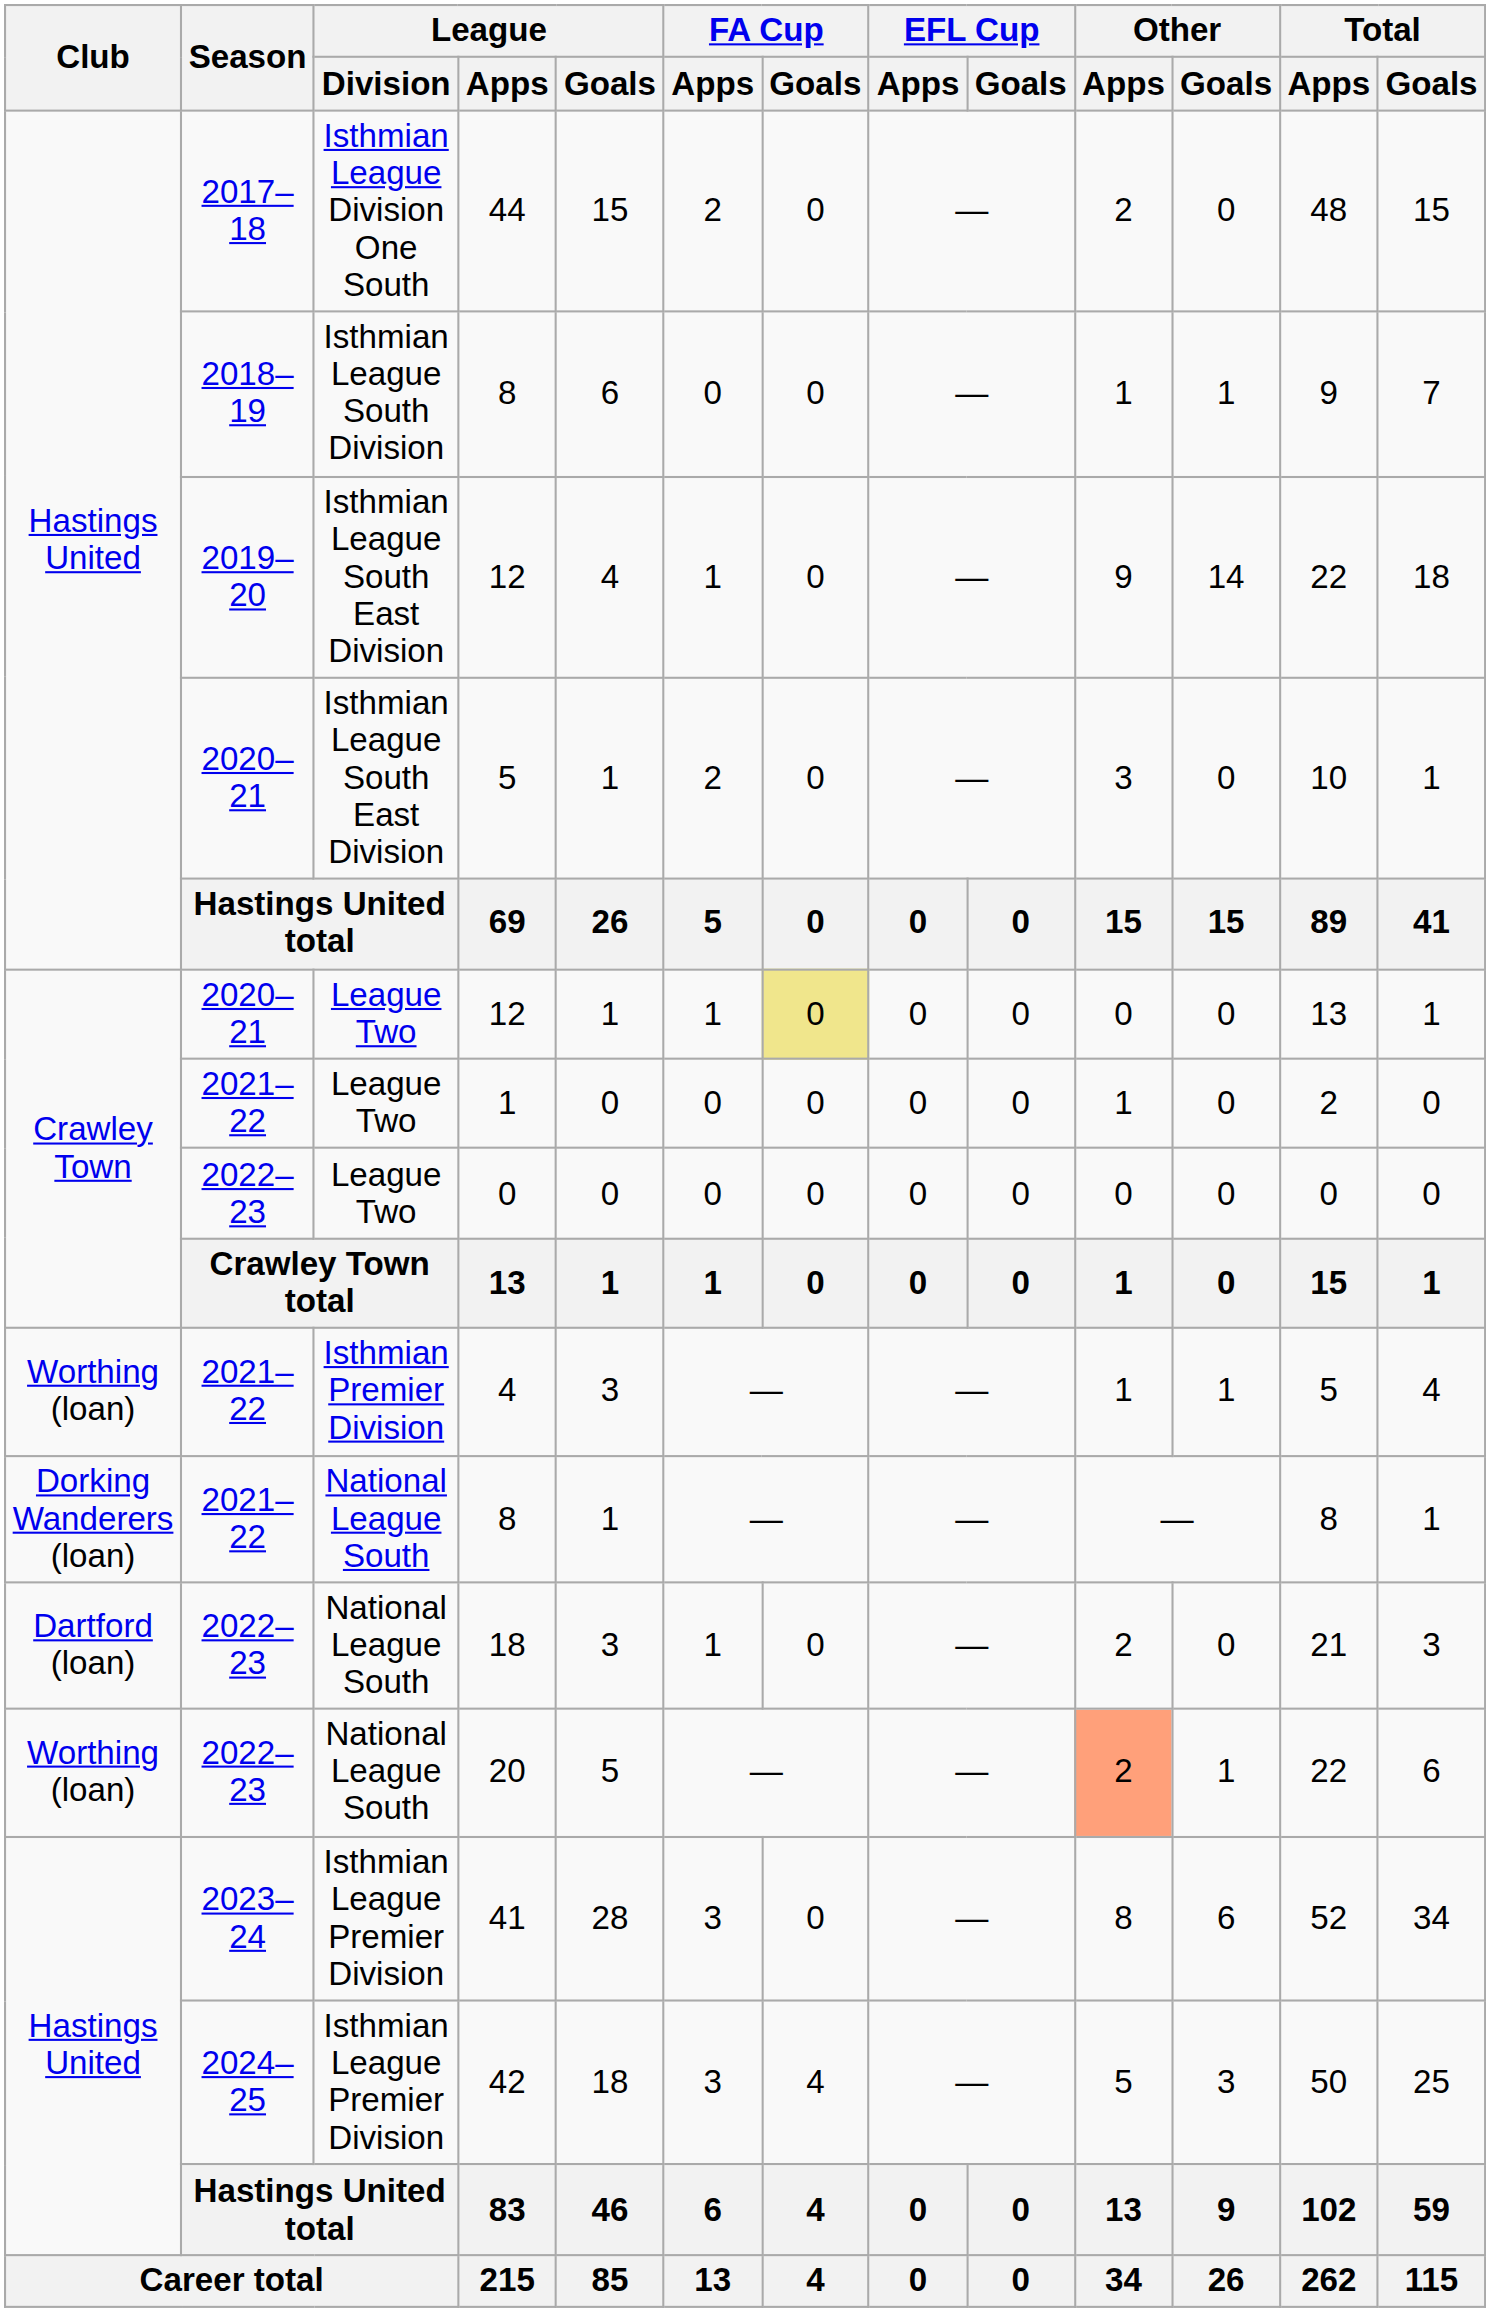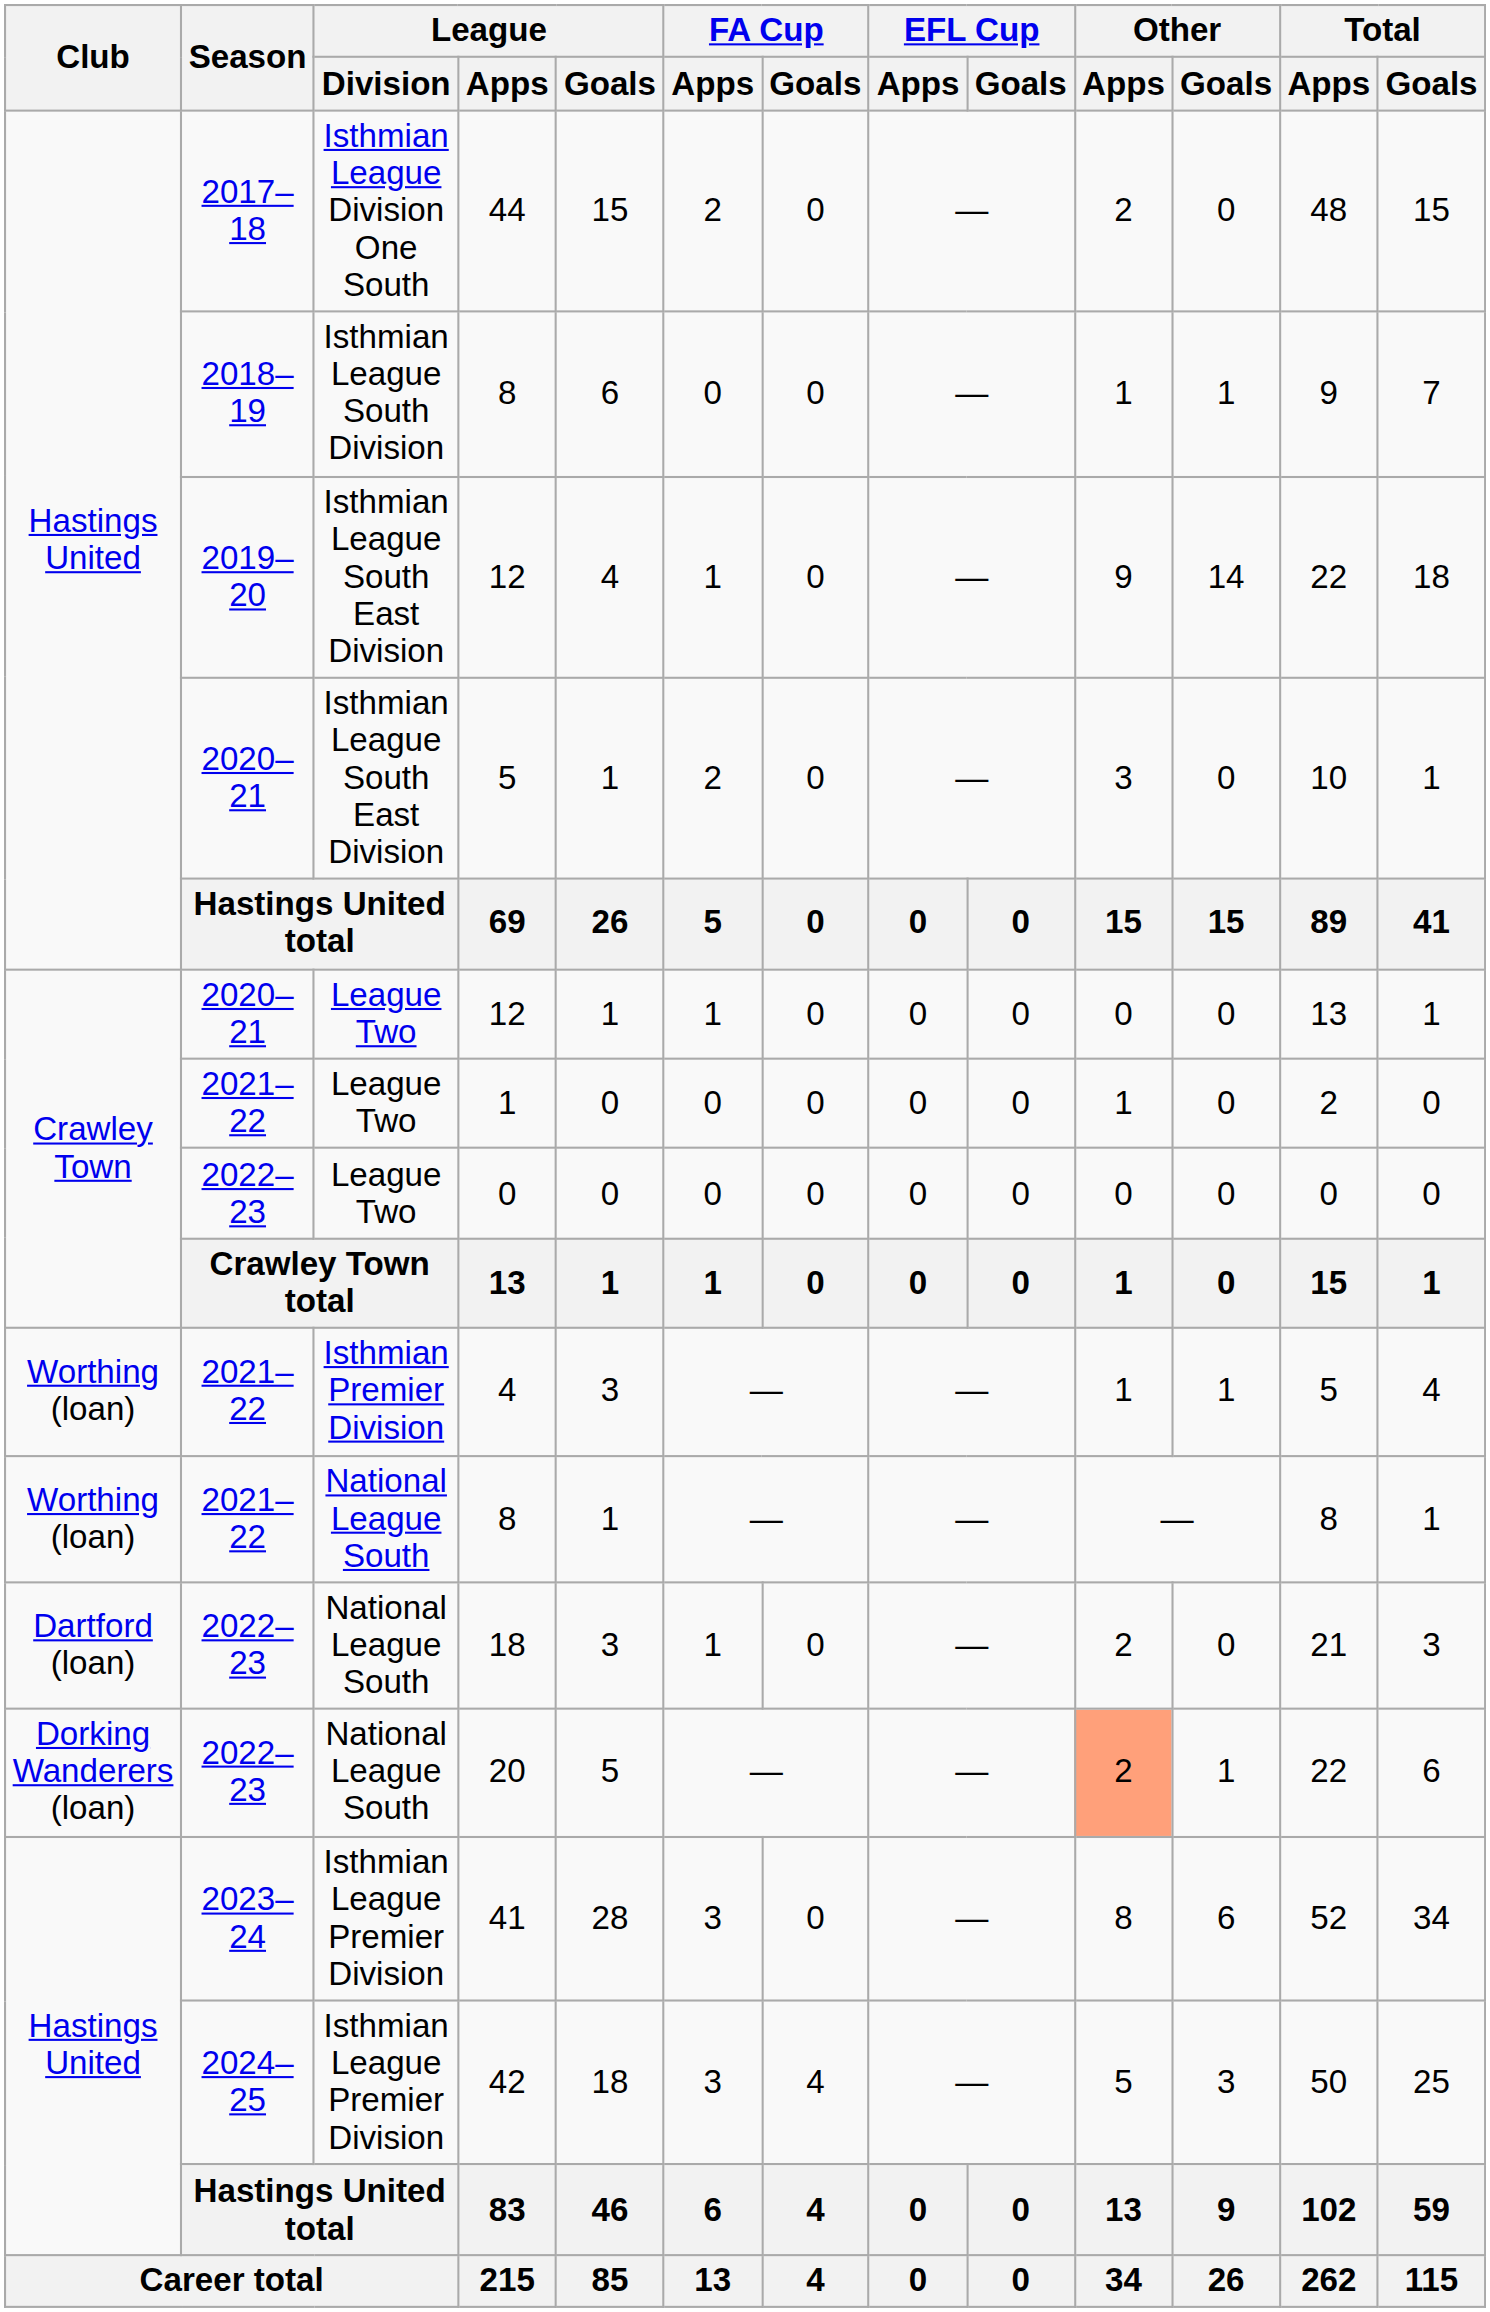 <table class="wikitable" style="text-align: center">
 <tr>
 <th rowspan="2">Club</th>
 <th rowspan="2">Season</th>
 <th colspan="3">League</th>
 <th colspan="2"><a href='#'>FA Cup</a></th>
 <th colspan="2"><a href='#'>EFL Cup</a></th>
 <th colspan="2">Other</th>
 <th colspan="2">Total</th>
 </tr>
 <tr>
 <th>Division</th>
 <th>Apps</th>
 <th>Goals</th>
 <th>Apps</th>
 <th>Goals</th>
 <th>Apps</th>
 <th>Goals</th>
 <th>Apps</th>
 <th>Goals</th>
 <th>Apps</th>
 <th>Goals</th>
 </tr>
 <tr>
 <td rowspan="5"><a href='#'>Hastings United</a></td>
 <td><a href='#'>2017–18</a></td>
 <td><a href='#'>Isthmian League</a> Division One South</td>
 <td>44</td>
 <td>15</td>
 <td>2</td>
 <td>0</td>
 <td colspan=2>—</td>
 <td>2</td>
 <td>0</td>
 <td>48</td>
 <td>15</td>
 </tr>
 <tr>
 <td><a href='#'>2018–19</a></td>
 <td>Isthmian League South Division</td>
 <td>8</td>
 <td>6</td>
 <td>0</td>
 <td>0</td>
 <td colspan=2>—</td>
 <td>1</td>
 <td>1</td>
 <td>9</td>
 <td>7</td>
 </tr>
 <tr>
 <td><a href='#'>2019–20</a></td>
 <td>Isthmian League South East Division</td>
 <td>12</td>
 <td>4</td>
 <td>1</td>
 <td>0</td>
 <td colspan=2>—</td>
 <td>9</td>
 <td>14</td>
 <td>22</td>
 <td>18</td>
 </tr>
 <tr>
 <td><a href='#'>2020–21</a></td>
 <td>Isthmian League South East Division</td>
 <td>5</td>
 <td>1</td>
 <td>2</td>
 <td>0</td>
 <td colspan=2>—</td>
 <td>3</td>
 <td>0</td>
 <td>10</td>
 <td>1</td>
 </tr>
 <tr>
 <th colspan="2">Hastings United total</th>
 <th>69</th>
 <th>26</th>
 <th>5</th>
 <th>0</th>
 <th>0</th>
 <th>0</th>
 <th>15</th>
 <th>15</th>
 <th>89</th>
 <th>41</th>
 </tr>
 <tr>
 <td rowspan="4"><a href='#'>Crawley Town</a></td>
 <td><a href='#'>2020–21</a></td>
 <td><a href='#'>League Two</a></td>
 <td>12</td>
 <td>1</td>
 <td>1</td>
-<td style="background: khaki;">0</td>
+<td>0</td>
 <td>0</td>
 <td>0</td>
 <td>0</td>
 <td>0</td>
 <td>13</td>
 <td>1</td>
 </tr>
 <tr>
 <td><a href='#'>2021–22</a></td>
 <td>League Two</td>
 <td>1</td>
 <td>0</td>
 <td>0</td>
 <td>0</td>
 <td>0</td>
 <td>0</td>
 <td>1</td>
 <td>0</td>
 <td>2</td>
 <td>0</td>
 </tr>
 <tr>
 <td><a href='#'>2022–23</a></td>
 <td>League Two</td>
 <td>0</td>
 <td>0</td>
 <td>0</td>
 <td>0</td>
 <td>0</td>
 <td>0</td>
 <td>0</td>
 <td>0</td>
 <td>0</td>
 <td>0</td>
 </tr>
 <tr>
 <th colspan="2">Crawley Town total</th>
 <th>13</th>
 <th>1</th>
 <th>1</th>
 <th>0</th>
 <th>0</th>
 <th>0</th>
 <th>1</th>
 <th>0</th>
 <th>15</th>
 <th>1</th>
 </tr>
 <tr>
 <td><a href='#'>Worthing</a> (loan)</td>
 <td><a href='#'>2021–22</a></td>
 <td><a href='#'>Isthmian Premier Division</a></td>
 <td>4</td>
 <td>3</td>
 <td colspan="2">—</td>
 <td colspan="2">—</td>
 <td>1</td>
 <td>1</td>
 <td>5</td>
 <td>4</td>
 </tr>
 <tr>
-<td><a href='#'>Dorking Wanderers</a> (loan)</td>
+<td><a href='#'>Worthing</a> (loan)</td>
 <td><a href='#'>2021–22</a></td>
 <td><a href='#'>National League South</a></td>
 <td>8</td>
 <td>1</td>
 <td colspan="2">—</td>
 <td colspan="2">—</td>
 <td colspan="2">—</td>
 <td>8</td>
 <td>1</td>
 </tr>
 <tr>
 <td><a href='#'>Dartford</a> (loan)</td>
 <td><a href='#'>2022–23</a></td>
 <td>National League South</td>
 <td>18</td>
 <td>3</td>
 <td>1</td>
 <td>0</td>
 <td colspan="2">—</td>
 <td>2</td>
 <td>0</td>
 <td>21</td>
 <td>3</td>
 </tr>
 <tr>
-<td><a href='#'>Worthing</a> (loan)</td>
+<td><a href='#'>Dorking Wanderers</a> (loan)</td>
 <td><a href='#'>2022–23</a></td>
 <td>National League South</td>
 <td>20</td>
 <td>5</td>
 <td colspan="2">—</td>
 <td colspan="2">—</td>
 <td style="background: lightsalmon;">2</td>
 <td>1</td>
 <td>22</td>
 <td>6</td>
 </tr>
 <tr>
 <td rowspan="3"><a href='#'>Hastings United</a></td>
 <td><a href='#'>2023–24</a></td>
 <td>Isthmian League Premier Division</td>
 <td>41</td>
 <td>28</td>
 <td>3</td>
 <td>0</td>
 <td colspan=2>—</td>
 <td>8</td>
 <td>6</td>
 <td>52</td>
 <td>34</td>
 </tr>
 <tr>
 <td><a href='#'>2024–25</a></td>
 <td>Isthmian League Premier Division</td>
 <td>42</td>
 <td>18</td>
 <td>3</td>
 <td>4</td>
 <td colspan=2>—</td>
 <td>5</td>
 <td>3</td>
 <td>50</td>
 <td>25</td>
 </tr>
 <tr>
 <th colspan="2">Hastings United total</th>
 <th>83</th>
 <th>46</th>
 <th>6</th>
 <th>4</th>
 <th>0</th>
 <th>0</th>
 <th>13</th>
 <th>9</th>
 <th>102</th>
 <th>59</th>
 </tr>
 <tr>
 <th colspan="3">Career total</th>
 <th>215</th>
 <th>85</th>
 <th>13</th>
 <th>4</th>
 <th>0</th>
 <th>0</th>
 <th>34</th>
 <th>26</th>
 <th>262</th>
 <th>115</th>
 </tr>
 </table>
